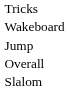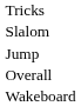 <table>
 <tr>
 <td>Tricks <br></td>
 <td></td>
 <td></td>
 <td></td>
 </tr>
 <tr>
-<td>Wakeboard <br></td>
+<td>Slalom <br></td>
 <td></td>
 <td></td>
 <td></td>
 </tr>
 <tr>
 <td>Jump <br></td>
 <td></td>
 <td></td>
 <td></td>
 </tr>
 <tr>
 <td>Overall <br></td>
 <td></td>
 <td></td>
 <td></td>
 </tr>
 <tr>
-<td>Slalom <br></td>
+<td>Wakeboard <br></td>
 <td></td>
 <td></td>
 <td></td>
 </tr>
 </table>
